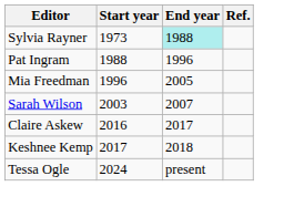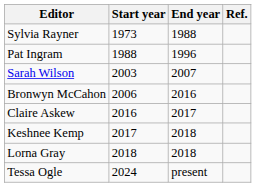 <table class="wikitable">
 <tr>
 <th>Editor</th>
 <th>Start year</th>
 <th>End year</th>
 <th>Ref.</th>
 </tr>
 <tr>
 <td>Sylvia Rayner</td>
 <td>1973</td>
-<td style="background: paleturquoise;">1988</td>
+<td>1988</td>
 <td></td>
 </tr>
 <tr>
 <td>Pat Ingram</td>
 <td>1988</td>
 <td>1996</td>
 <td></td>
 </tr>
 <tr>
-<td>Mia Freedman</td>
-<td>1996</td>
-<td>2005</td>
+<td><a href='#'>Sarah Wilson</a></td>
+<td>2003</td>
+<td>2007</td>
 <td></td>
 </tr>
 <tr>
-<td><a href='#'>Sarah Wilson</a></td>
-<td>2003</td>
-<td>2007</td>
+<td>Bronwyn McCahon</td>
+<td>2006</td>
+<td>2016</td>
 <td></td>
 </tr>
 <tr>
 <td>Claire Askew</td>
 <td>2016</td>
 <td>2017</td>
 <td></td>
 </tr>
 <tr>
 <td>Keshnee Kemp</td>
 <td>2017</td>
 <td>2018</td>
 <td></td>
 </tr>
 <tr>
+<td>Lorna Gray</td>
+<td>2018</td>
+<td>2018</td>
+<td></td>
+</tr>
+<tr>
 <td>Tessa Ogle</td>
 <td>2024</td>
 <td>present</td>
 <td></td>
 </tr>
 </table>
